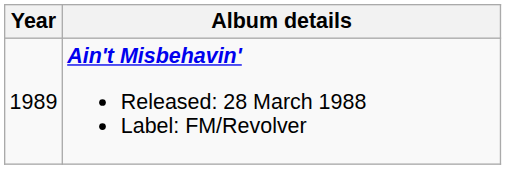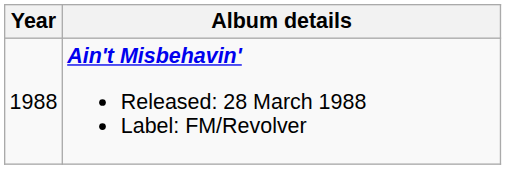 <table class="wikitable">
 <tr>
 <th>Year</th>
 <th style="width:20em">Album details</th>
 </tr>
 <tr>
-<td>1989</td>
+<td>1988</td>
 <td><strong><em><a href='#'>Ain't Misbehavin'</a></em></strong><br><ul><li>Released: 28 March 1988</li><li>Label: FM/Revolver</li></ul></td>
 </tr>
 </table>
